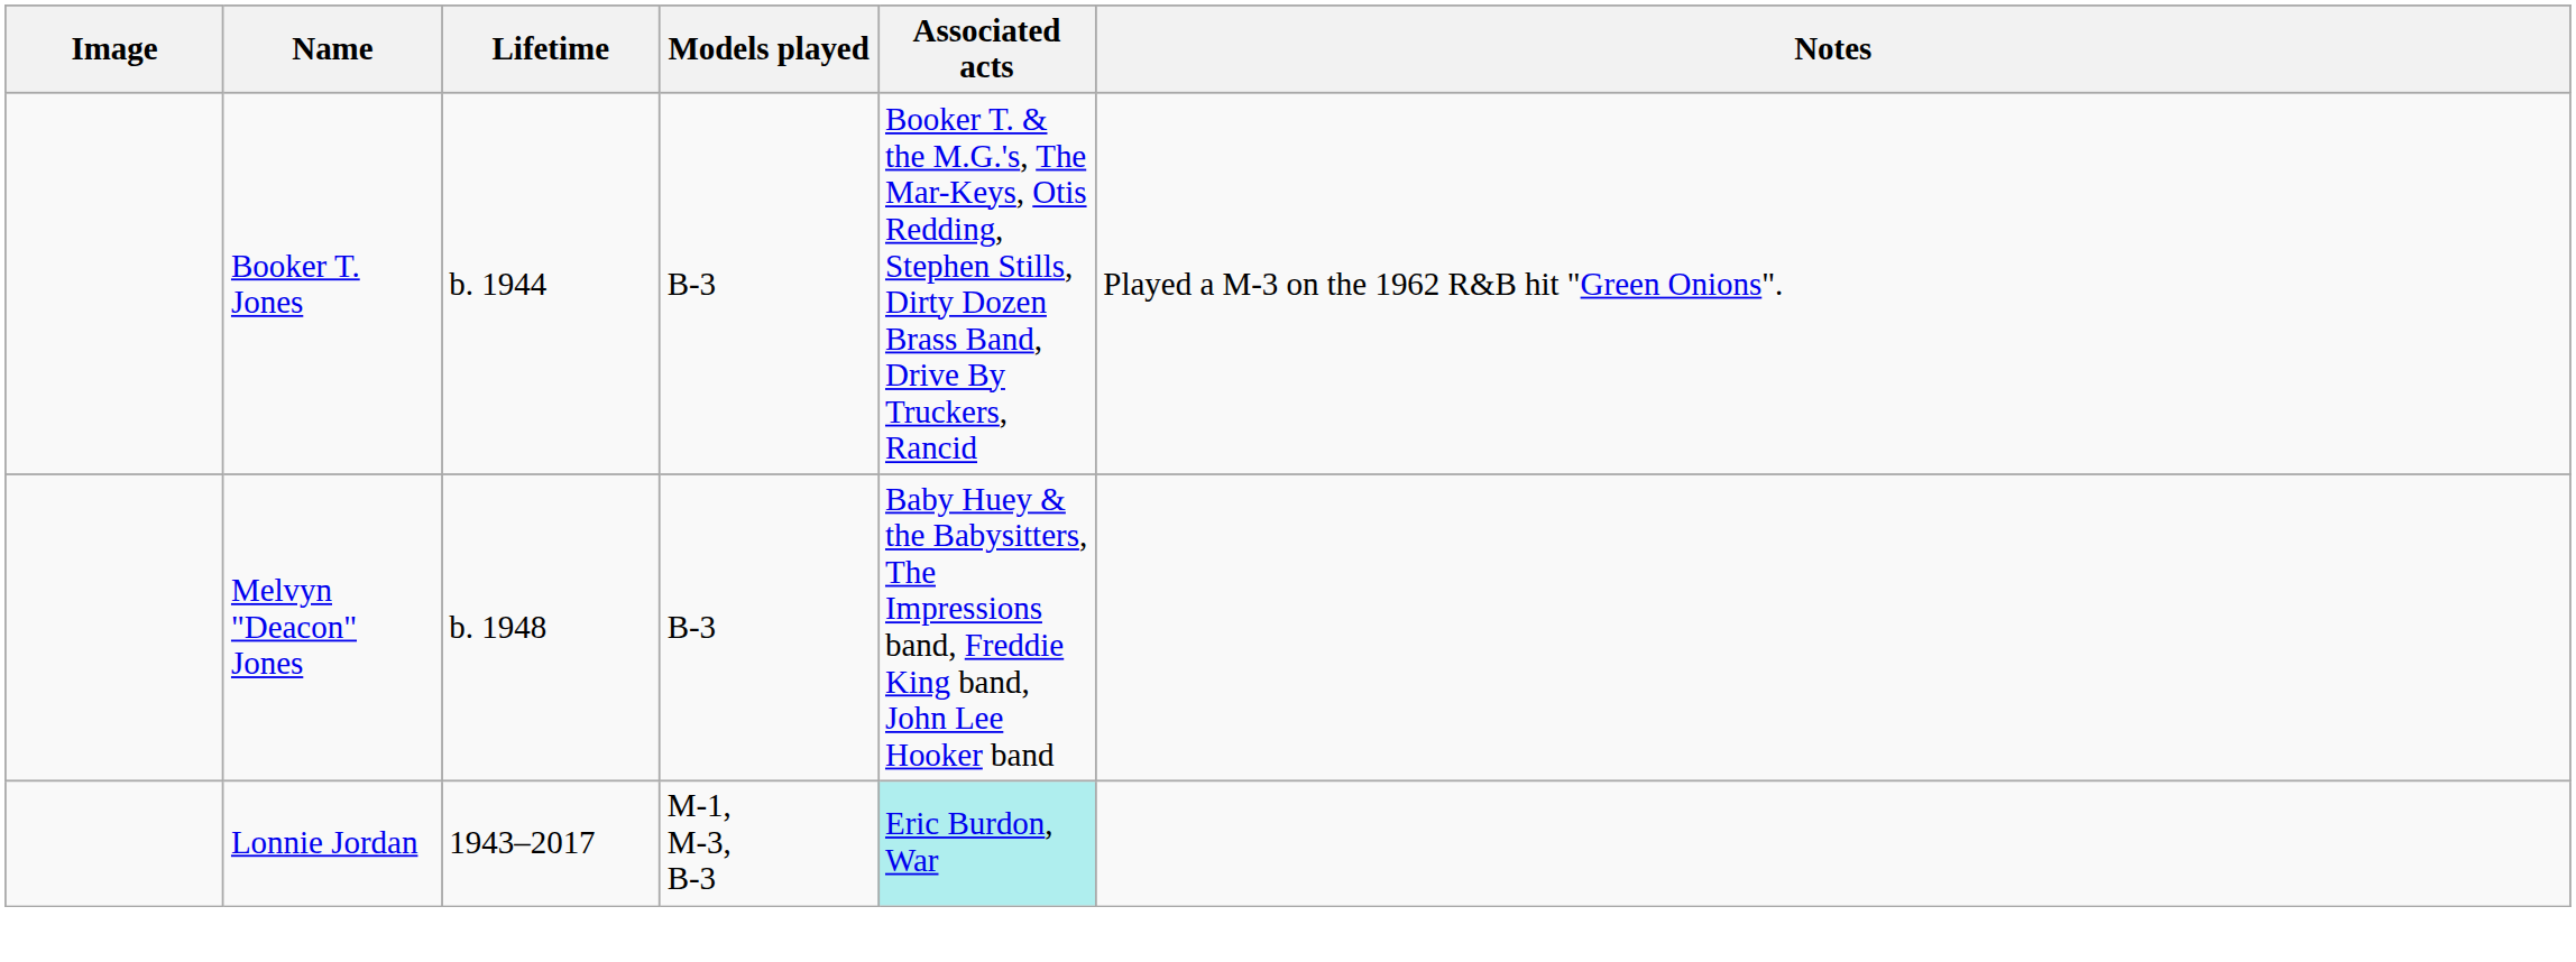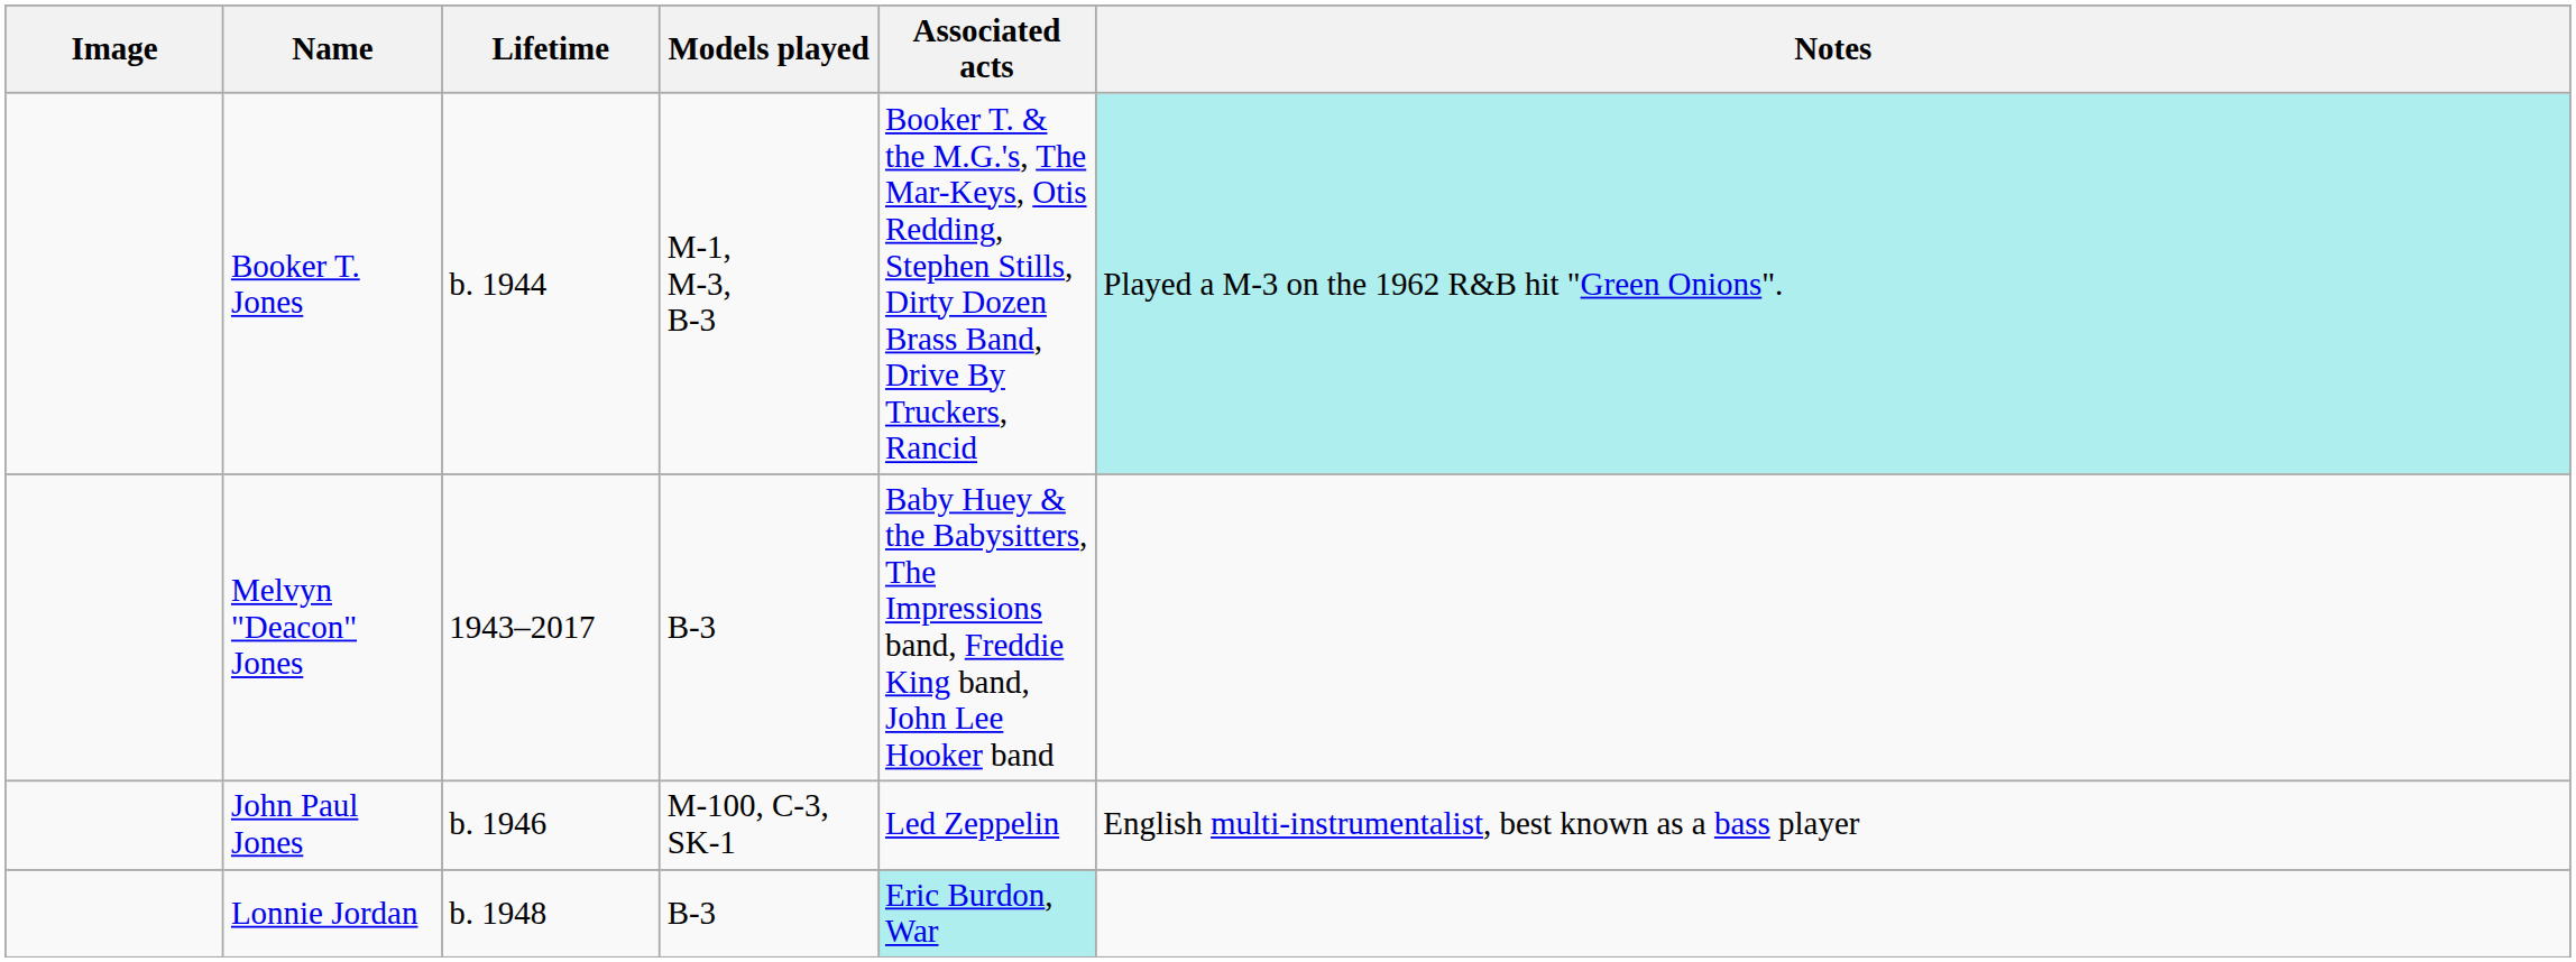 <table class="wikitable" style="width:100%">
 <tr>
 <th style="width:100px;">Image</th>
 <th style="width:100px;">Name</th>
 <th style="width:100px;">Lifetime</th>
 <th style="width:100px;">Models played</th>
 <th style="width:100px;">Associated acts</th>
 <th style="width:*;">Notes</th>
 </tr>
 <tr>
 <td></td>
 <td><a href='#'>Booker T. Jones</a></td>
 <td>b. 1944</td>
-<td>B-3</td>
+<td>M-1, <br>M-3, <br>B-3</td>
 <td><a href='#'>Booker T. & the M.G.'s</a>, <a href='#'>The Mar-Keys</a>, <a href='#'>Otis Redding</a>, <a href='#'>Stephen Stills</a>, <a href='#'>Dirty Dozen Brass Band</a>, <a href='#'>Drive By Truckers</a>, <a href='#'>Rancid</a></td>
-<td>Played a M-3 on the 1962 R&B hit "<a href='#'>Green Onions</a>".</td>
+<td style="background: paleturquoise;">Played a M-3 on the 1962 R&B hit "<a href='#'>Green Onions</a>".</td>
 </tr>
 <tr>
 <td></td>
 <td><a href='#'>Melvyn "Deacon" Jones</a></td>
-<td>b. 1948</td>
+<td>1943–2017</td>
 <td>B-3</td>
 <td><a href='#'>Baby Huey & the Babysitters</a>, <a href='#'>The Impressions</a> band, <a href='#'>Freddie King</a> band, <a href='#'>John Lee Hooker</a> band</td>
 <td></td>
 </tr>
 <tr>
 <td></td>
+<td><a href='#'>John Paul Jones</a></td>
+<td>b. 1946</td>
+<td>M-100, C-3, <br>SK-1</td>
+<td><a href='#'>Led Zeppelin</a></td>
+<td>English <a href='#'>multi-instrumentalist</a>, best known as a <a href='#'>bass</a> player</td>
+</tr>
+<tr>
+<td></td>
 <td><a href='#'>Lonnie Jordan</a></td>
-<td>1943–2017</td>
-<td>M-1, <br>M-3, <br>B-3</td>
+<td>b. 1948</td>
+<td>B-3</td>
 <td style="background: paleturquoise;"><a href='#'>Eric Burdon</a>, <a href='#'>War</a></td>
 <td></td>
 </tr>
 </table>
